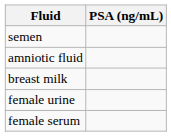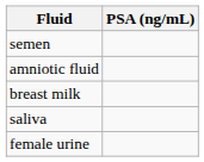 <table class="wikitable" style="margin: 2em auto 2em auto" align="right">
 <tr>
 <th>Fluid</th>
 <th>PSA (ng/mL)</th>
 </tr>
 <tr>
 <td>semen</td>
 <td></td>
 </tr>
 <tr>
 <td>amniotic fluid</td>
 <td></td>
 </tr>
 <tr>
 <td>breast milk</td>
 <td></td>
 </tr>
 <tr>
+<td>saliva</td>
+<td></td>
+</tr>
+<tr>
 <td>female urine</td>
 <td></td>
 </tr>
-<tr>
-<td>female serum</td>
-<td></td>
-</tr>
 </table>
